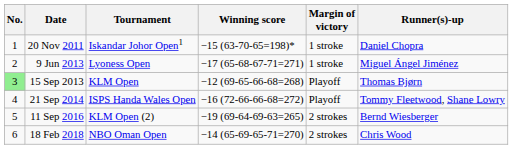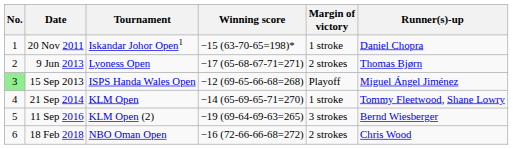 <table class="wikitable" style="font-size:95%;">
 <tr>
 <th>No.</th>
 <th>Date</th>
 <th>Tournament</th>
 <th>Winning score</th>
 <th>Margin of<br>victory</th>
 <th>Runner(s)-up</th>
 </tr>
 <tr>
 <td align=center>1</td>
 <td align=right>20 Nov <a href='#'>2011</a></td>
 <td><a href='#'>Iskandar Johor Open</a><sup>1</sup></td>
 <td>−15 (63-70-65=198)*</td>
 <td>1 stroke</td>
 <td> <a href='#'>Daniel Chopra</a></td>
 </tr>
 <tr>
 <td align=center>2</td>
 <td align=right>9 Jun <a href='#'>2013</a></td>
 <td><a href='#'>Lyoness Open</a></td>
 <td>−17 (65-68-67-71=271)</td>
-<td>1 stroke</td>
-<td> <a href='#'>Miguel Ángel Jiménez</a></td>
+<td>2 strokes</td>
+<td> <a href='#'>Thomas Bjørn</a></td>
 </tr>
 <tr>
 <td align=center style="background: lightgreen;">3</td>
 <td align=right>15 Sep 2013</td>
-<td><a href='#'>KLM Open</a></td>
+<td><a href='#'>ISPS Handa Wales Open</a></td>
 <td>−12 (69-65-66-68=268)</td>
 <td>Playoff</td>
-<td> <a href='#'>Thomas Bjørn</a></td>
+<td> <a href='#'>Miguel Ángel Jiménez</a></td>
 </tr>
 <tr>
 <td align=center>4</td>
 <td align=right>21 Sep <a href='#'>2014</a></td>
-<td><a href='#'>ISPS Handa Wales Open</a></td>
-<td>−16 (72-66-66-68=272)</td>
-<td>Playoff</td>
+<td><a href='#'>KLM Open</a></td>
+<td>−14 (65-69-65-71=270)</td>
+<td>1 stroke</td>
 <td> <a href='#'>Tommy Fleetwood</a>,  <a href='#'>Shane Lowry</a></td>
 </tr>
 <tr>
 <td align=center>5</td>
 <td align=right>11 Sep <a href='#'>2016</a></td>
 <td><a href='#'>KLM Open</a> (2)</td>
 <td>−19 (69-64-69-63=265)</td>
-<td>2 strokes</td>
+<td>3 strokes</td>
 <td> <a href='#'>Bernd Wiesberger</a></td>
 </tr>
 <tr>
 <td align=center>6</td>
 <td align=right>18 Feb <a href='#'>2018</a></td>
 <td><a href='#'>NBO Oman Open</a></td>
-<td>−14 (65-69-65-71=270)</td>
+<td>−16 (72-66-66-68=272)</td>
 <td>2 strokes</td>
 <td> <a href='#'>Chris Wood</a></td>
 </tr>
 </table>
